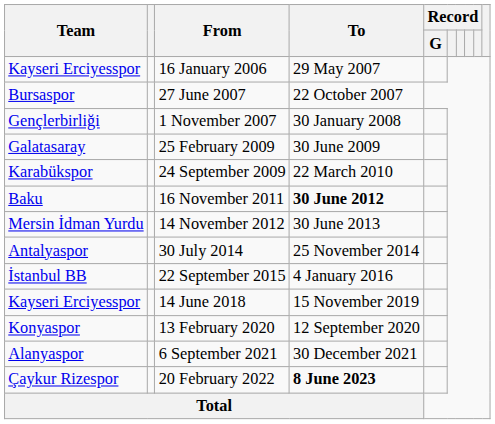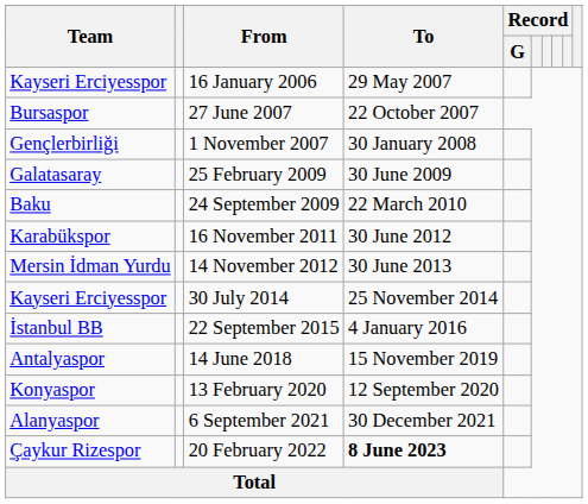 <table class=wikitable style="text-align:center">
 <tr>
 <th rowspan="2">Team</th>
 <th rowspan="2"></th>
 <th rowspan="2">From</th>
 <th rowspan="2">To</th>
 <th colspan="5">Record</th>
 <th rowspan="2"></th>
 </tr>
 <tr>
 <th>G</th>
 <th></th>
 <th></th>
 <th></th>
 <th></th>
 </tr>
 <tr>
 <td align=left><a href='#'>Kayseri Erciyesspor</a></td>
 <td></td>
 <td align=left>16 January 2006</td>
 <td align=left>29 May 2007<br></td>
 <td></td>
 </tr>
 <tr>
 <td align=left><a href='#'>Bursaspor</a></td>
 <td></td>
 <td align=left>27 June 2007</td>
 <td align=left>22 October 2007<br></td>
 </tr>
 <tr>
 <td align=left><a href='#'>Gençlerbirliği</a></td>
 <td></td>
 <td align=left>1 November 2007</td>
 <td align=left>30 January 2008<br></td>
 <td></td>
 </tr>
 <tr>
 <td align=left><a href='#'>Galatasaray</a></td>
 <td></td>
 <td align=left>25 February 2009</td>
 <td align=left>30 June 2009<br></td>
 <td></td>
 </tr>
 <tr>
-<td align=left><a href='#'>Karabükspor</a></td>
+<td align=left><a href='#'>Baku</a></td>
 <td></td>
 <td align=left>24 September 2009</td>
 <td align=left>22 March 2010<br></td>
 <td></td>
 </tr>
 <tr>
-<td align=left><a href='#'>Baku</a></td>
+<td align=left><a href='#'>Karabükspor</a></td>
 <td></td>
 <td align=left>16 November 2011</td>
-<td align=left><strong>30 June 2012<br></strong></td>
+<td align=left>30 June 2012<br></td>
 <td></td>
 </tr>
 <tr>
 <td align=left><a href='#'>Mersin İdman Yurdu</a></td>
 <td></td>
 <td align=left>14 November 2012</td>
 <td align=left>30 June 2013<br></td>
 <td></td>
 </tr>
 <tr>
-<td align=left><a href='#'>Antalyaspor</a></td>
+<td align=left><a href='#'>Kayseri Erciyesspor</a></td>
 <td></td>
 <td align=left>30 July 2014</td>
 <td align=left>25 November 2014<br></td>
 <td></td>
 </tr>
 <tr>
 <td align=left><a href='#'>İstanbul BB</a></td>
 <td></td>
 <td align=left>22 September 2015</td>
 <td align=left>4 January 2016<br></td>
 <td></td>
 </tr>
 <tr>
-<td align=left><a href='#'>Kayseri Erciyesspor</a></td>
+<td align=left><a href='#'>Antalyaspor</a></td>
 <td></td>
 <td align=left>14 June 2018</td>
 <td align=left>15 November 2019<br></td>
 <td></td>
 </tr>
 <tr>
 <td align=left><a href='#'>Konyaspor</a></td>
 <td></td>
 <td align=left>13 February 2020</td>
 <td align=left>12 September 2020<br></td>
 <td></td>
 </tr>
 <tr>
 <td align=left><a href='#'>Alanyaspor</a></td>
 <td></td>
 <td align=left>6 September 2021</td>
 <td align=left>30 December 2021<br></td>
 <td></td>
 </tr>
 <tr>
 <td align=left><a href='#'>Çaykur Rizespor</a></td>
 <td></td>
 <td align=left>20 February 2022</td>
 <td align=left><strong>8 June 2023<br></strong></td>
 <td></td>
 </tr>
 <tr>
 <th colspan="4" align="center" valign=middle>Total<br></th>
 </tr>
 </table>
